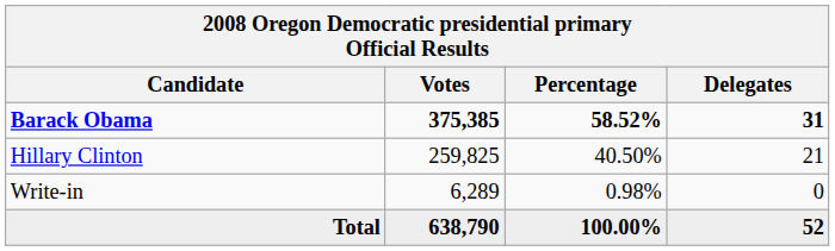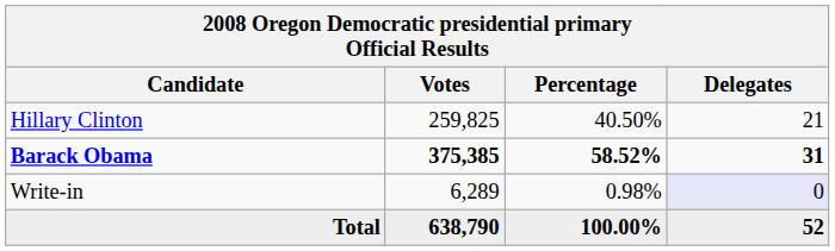 <table class="wikitable" style="font-size: 95%; text-align:right;">
 <tr>
 <th colspan="4">2008 Oregon Democratic presidential primary<br>Official Results</th>
 </tr>
 <tr>
 <th style="width: 17em">Candidate</th>
 <th style="width: 5em">Votes</th>
 <th style="width: 7em">Percentage</th>
 <th style="width: 7em">Delegates</th>
 </tr>
 <tr>
+<td align="left"><a href='#'>Hillary Clinton</a></td>
+<td>259,825</td>
+<td>40.50%</td>
+<td>21</td>
+</tr>
+<tr>
 <td align="left"><strong><a href='#'>Barack Obama</a></strong></td>
 <td><strong>375,385 </strong></td>
 <td><strong>58.52%</strong></td>
 <td><strong>31</strong></td>
 </tr>
 <tr>
-<td align="left"><a href='#'>Hillary Clinton</a></td>
-<td>259,825</td>
-<td>40.50%</td>
-<td>21</td>
-</tr>
-<tr>
 <td align="left">Write-in</td>
 <td>6,289</td>
 <td>0.98%</td>
-<td>0</td>
+<td style="background: lavender;">0</td>
 </tr>
 <tr bgcolor="#EEEEEE">
 <td><strong>Total</strong></td>
 <td><strong>638,790</strong></td>
 <td><strong>100.00%</strong></td>
 <td><strong>52</strong></td>
 </tr>
 </table>
